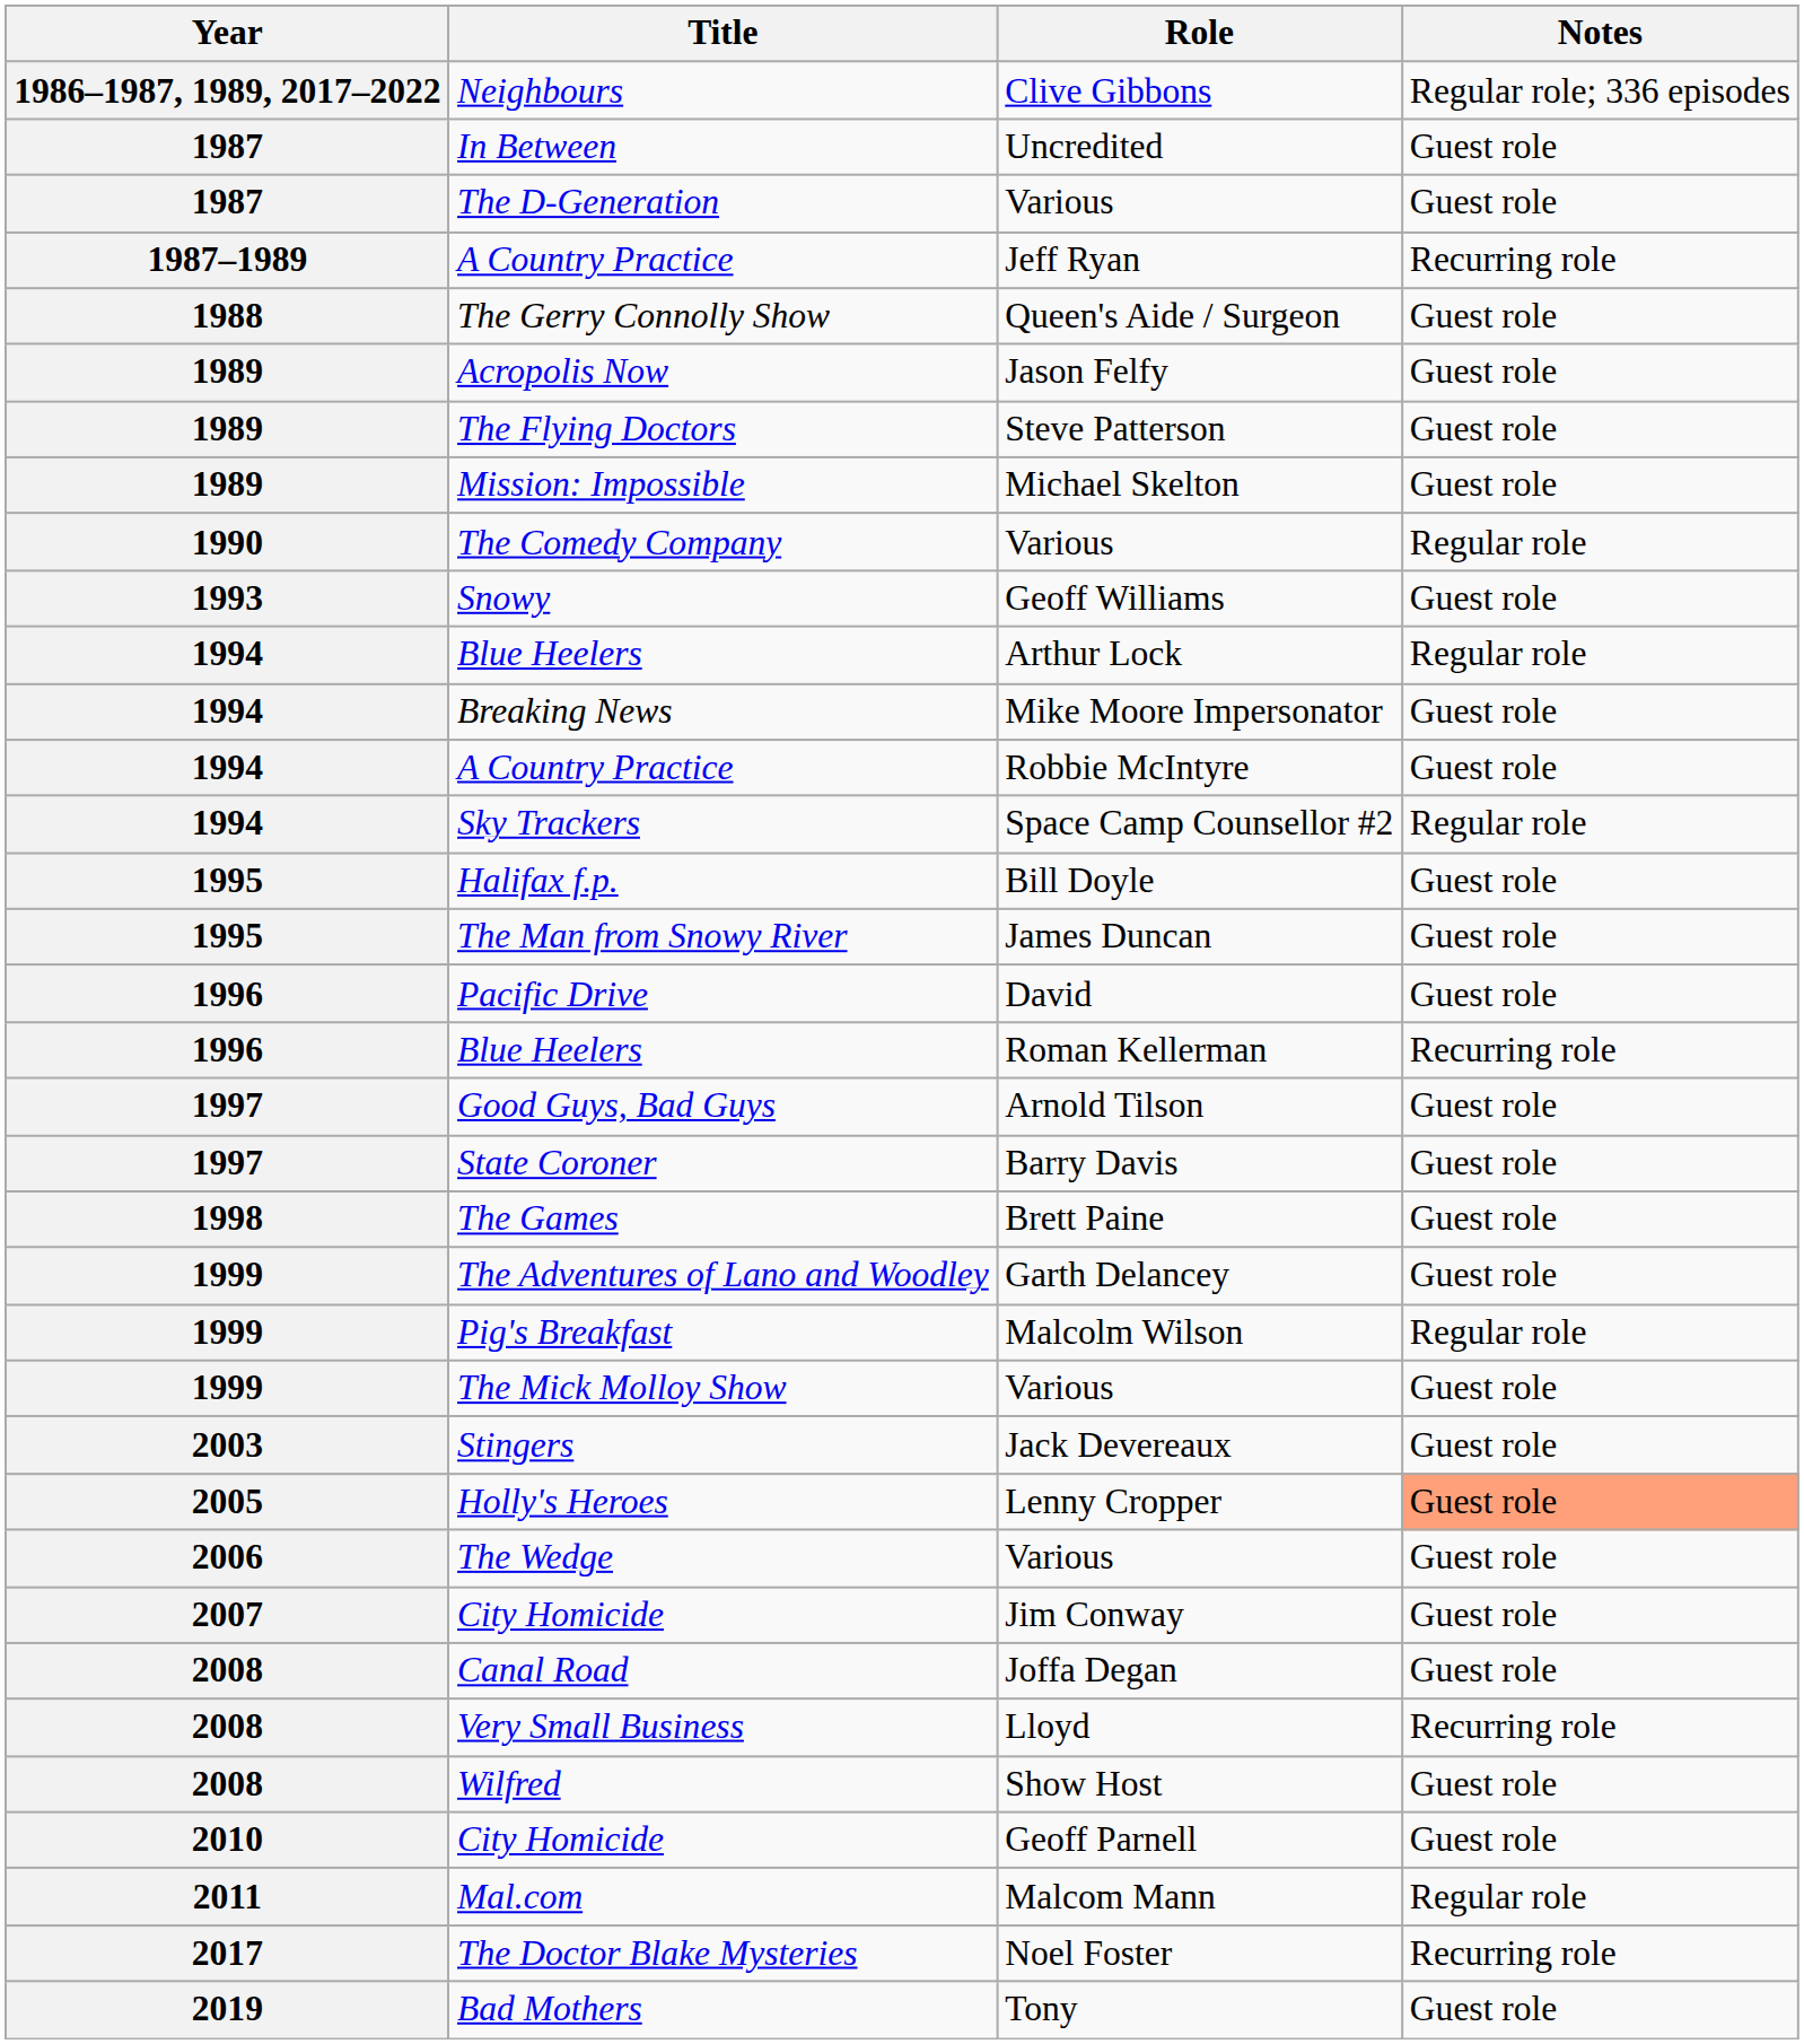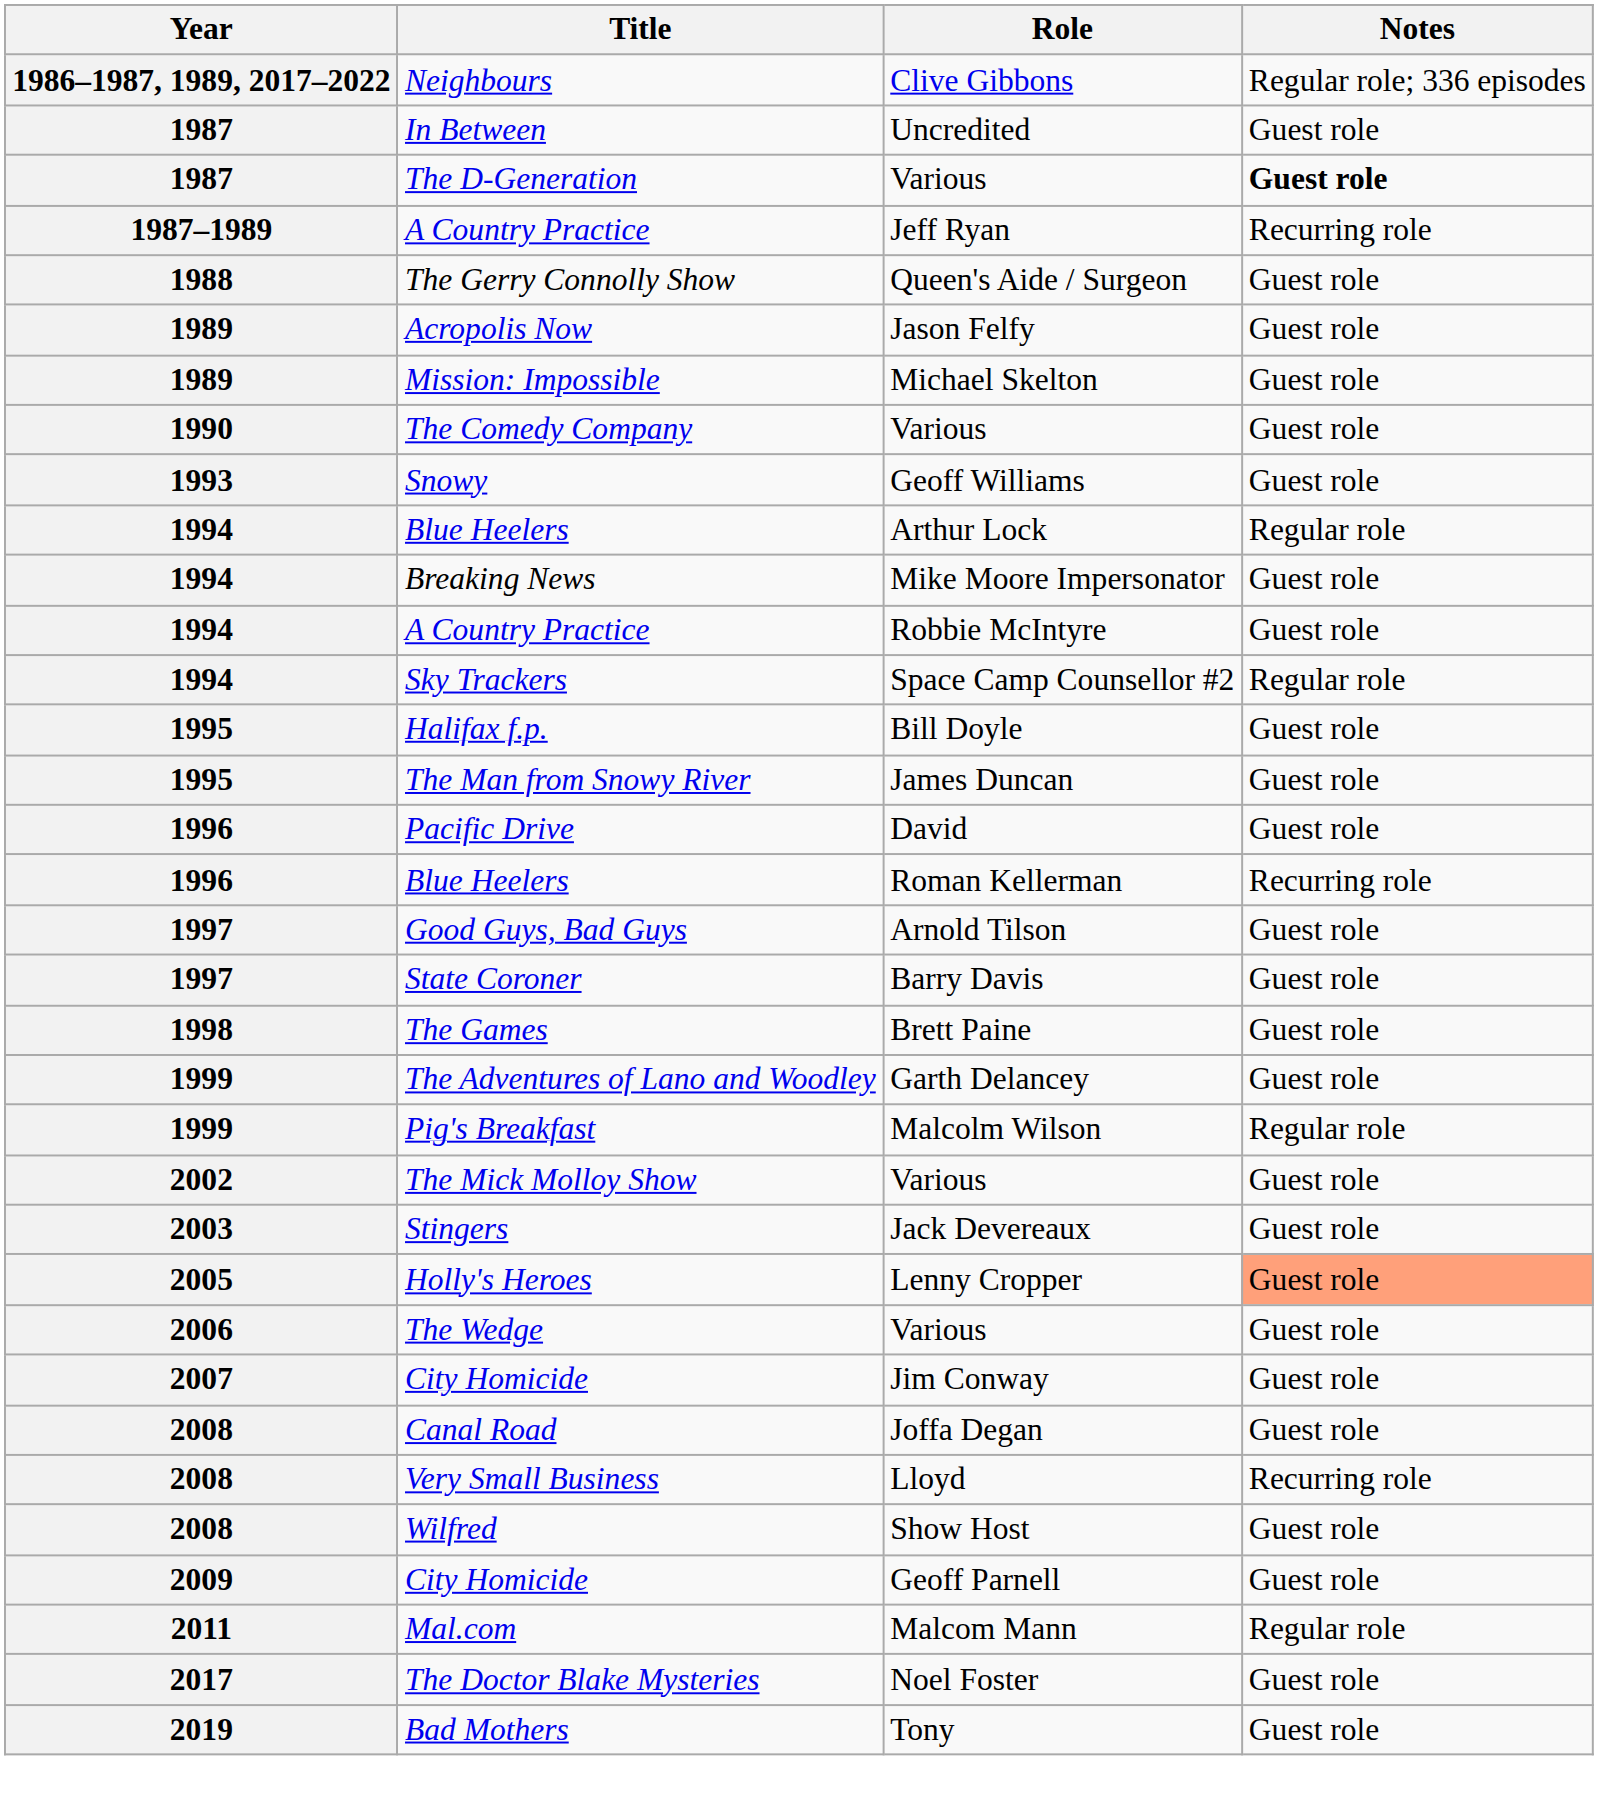 <table class="wikitable sortable plainrowheaders">
 <tr>
 <th scope="col">Year</th>
 <th scope="col">Title</th>
 <th scope="col">Role</th>
 <th scope="col" class="unsortable">Notes</th>
 </tr>
 <tr>
 <th scope="row">1986–1987, 1989, 2017–2022</th>
 <td><em><a href='#'>Neighbours</a></em></td>
 <td><a href='#'>Clive Gibbons</a></td>
 <td>Regular role; 336 episodes</td>
 </tr>
 <tr>
 <th scope="row">1987</th>
 <td><em><a href='#'>In Between</a></em></td>
 <td>Uncredited</td>
 <td>Guest role</td>
 </tr>
 <tr>
 <th scope="row">1987</th>
 <td><em><a href='#'>The D-Generation</a></em></td>
 <td>Various</td>
-<td>Guest role</td>
+<td><strong>Guest role</strong></td>
 </tr>
 <tr>
 <th scope="row">1987–1989</th>
 <td><em><a href='#'>A Country Practice</a></em></td>
 <td>Jeff Ryan</td>
 <td>Recurring role</td>
 </tr>
 <tr>
 <th scope="row">1988</th>
 <td><em>The Gerry Connolly Show</em></td>
 <td>Queen's Aide / Surgeon</td>
 <td>Guest role</td>
 </tr>
 <tr>
 <th scope="row">1989</th>
 <td><em><a href='#'>Acropolis Now</a></em></td>
 <td>Jason Felfy</td>
 <td>Guest role</td>
 </tr>
 <tr>
 <th scope="row">1989</th>
-<td><em><a href='#'>The Flying Doctors</a></em></td>
-<td>Steve Patterson</td>
-<td>Guest role</td>
-</tr>
-<tr>
-<th scope="row">1989</th>
 <td><em><a href='#'>Mission: Impossible</a></em></td>
 <td>Michael Skelton</td>
 <td>Guest role</td>
 </tr>
 <tr>
 <th scope="row">1990</th>
 <td><em><a href='#'>The Comedy Company</a></em></td>
 <td>Various</td>
-<td>Regular role</td>
+<td>Guest role</td>
 </tr>
 <tr>
 <th scope="row">1993</th>
 <td><em><a href='#'>Snowy</a></em></td>
 <td>Geoff Williams</td>
 <td>Guest role</td>
 </tr>
 <tr>
 <th scope="row">1994</th>
 <td><em><a href='#'>Blue Heelers</a></em></td>
 <td>Arthur Lock</td>
 <td>Regular role</td>
 </tr>
 <tr>
 <th scope="row">1994</th>
 <td><em>Breaking News</em></td>
 <td>Mike Moore Impersonator</td>
 <td>Guest role</td>
 </tr>
 <tr>
 <th scope="row">1994</th>
 <td><em><a href='#'>A Country Practice</a></em></td>
 <td>Robbie McIntyre</td>
 <td>Guest role</td>
 </tr>
 <tr>
 <th scope="row">1994</th>
 <td><em><a href='#'>Sky Trackers</a></em></td>
 <td>Space Camp Counsellor #2</td>
 <td>Regular role</td>
 </tr>
 <tr>
 <th scope="row">1995</th>
 <td><em><a href='#'>Halifax f.p.</a></em></td>
 <td>Bill Doyle</td>
 <td>Guest role</td>
 </tr>
 <tr>
 <th scope="row">1995</th>
 <td><em><a href='#'>The Man from Snowy River</a></em></td>
 <td>James Duncan</td>
 <td>Guest role</td>
 </tr>
 <tr>
 <th scope="row">1996</th>
 <td><em><a href='#'>Pacific Drive</a></em></td>
 <td>David</td>
 <td>Guest role</td>
 </tr>
 <tr>
 <th scope="row">1996</th>
 <td><em><a href='#'>Blue Heelers</a></em></td>
 <td>Roman Kellerman</td>
 <td>Recurring role</td>
 </tr>
 <tr>
 <th scope="row">1997</th>
 <td><em><a href='#'>Good Guys, Bad Guys</a></em></td>
 <td>Arnold Tilson</td>
 <td>Guest role</td>
 </tr>
 <tr>
 <th scope="row">1997</th>
 <td><em><a href='#'>State Coroner</a></em></td>
 <td>Barry Davis</td>
 <td>Guest role</td>
 </tr>
 <tr>
 <th scope="row">1998</th>
 <td><em><a href='#'>The Games</a></em></td>
 <td>Brett Paine</td>
 <td>Guest role</td>
 </tr>
 <tr>
 <th scope="row">1999</th>
 <td><em><a href='#'>The Adventures of Lano and Woodley</a></em></td>
 <td>Garth Delancey</td>
 <td>Guest role</td>
 </tr>
 <tr>
 <th scope="row">1999</th>
 <td><em><a href='#'>Pig's Breakfast</a></em></td>
 <td>Malcolm Wilson</td>
 <td>Regular role</td>
 </tr>
 <tr>
-<th scope="row">1999</th>
+<th scope="row">2002</th>
 <td><em><a href='#'>The Mick Molloy Show</a></em></td>
 <td>Various</td>
 <td>Guest role</td>
 </tr>
 <tr>
 <th scope="row">2003</th>
 <td><em><a href='#'>Stingers</a></em></td>
 <td>Jack Devereaux</td>
 <td>Guest role</td>
 </tr>
 <tr>
 <th scope="row">2005</th>
 <td><em><a href='#'>Holly's Heroes</a></em></td>
 <td>Lenny Cropper</td>
 <td style="background: lightsalmon;">Guest role</td>
 </tr>
 <tr>
 <th scope="row">2006</th>
 <td><em><a href='#'>The Wedge</a></em></td>
 <td>Various</td>
 <td>Guest role</td>
 </tr>
 <tr>
 <th scope="row">2007</th>
 <td><em><a href='#'>City Homicide</a></em></td>
 <td>Jim Conway</td>
 <td>Guest role</td>
 </tr>
 <tr>
 <th scope="row">2008</th>
 <td><em><a href='#'>Canal Road</a></em></td>
 <td>Joffa Degan</td>
 <td>Guest role</td>
 </tr>
 <tr>
 <th scope="row">2008</th>
 <td><em><a href='#'>Very Small Business</a></em></td>
 <td>Lloyd</td>
 <td>Recurring role</td>
 </tr>
 <tr>
 <th scope="row">2008</th>
 <td><em><a href='#'>Wilfred</a></em></td>
 <td>Show Host</td>
 <td>Guest role</td>
 </tr>
 <tr>
-<th scope="row">2010</th>
+<th scope="row">2009</th>
 <td><em><a href='#'>City Homicide</a></em></td>
 <td>Geoff Parnell</td>
 <td>Guest role</td>
 </tr>
 <tr>
 <th scope="row">2011</th>
 <td><em><a href='#'>Mal.com</a></em></td>
 <td>Malcom Mann</td>
 <td>Regular role</td>
 </tr>
 <tr>
 <th scope="row">2017</th>
 <td><em><a href='#'>The Doctor Blake Mysteries</a></em></td>
 <td>Noel Foster</td>
-<td>Recurring role</td>
+<td>Guest role</td>
 </tr>
 <tr>
 <th scope="row">2019</th>
 <td><em><a href='#'>Bad Mothers</a></em></td>
 <td>Tony</td>
 <td>Guest role</td>
 </tr>
 </table>
